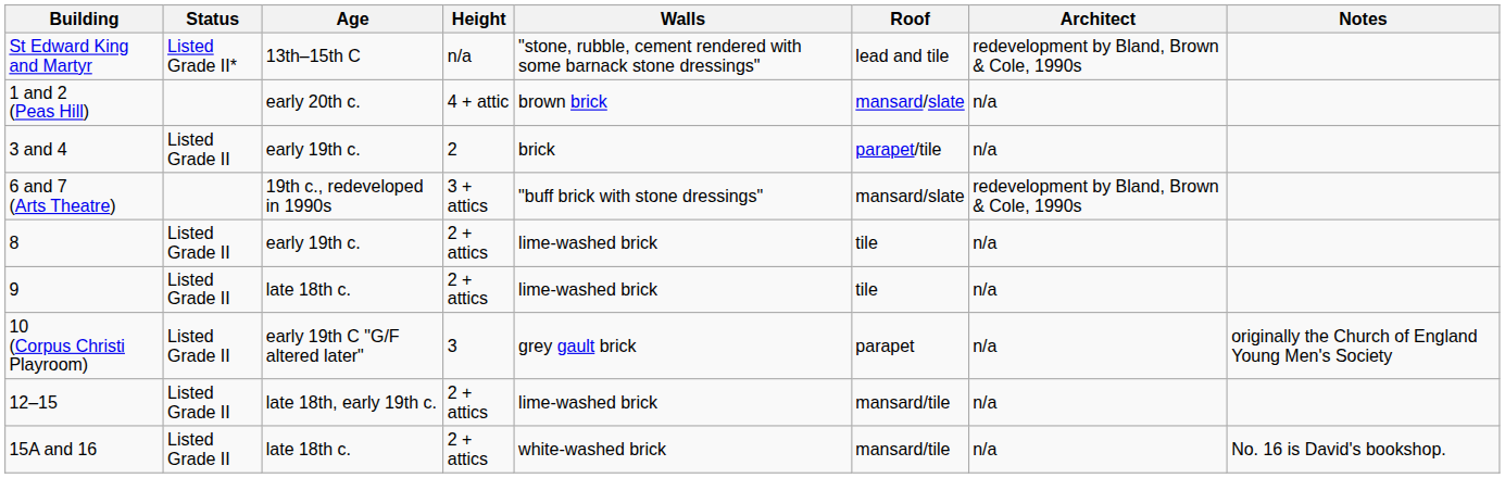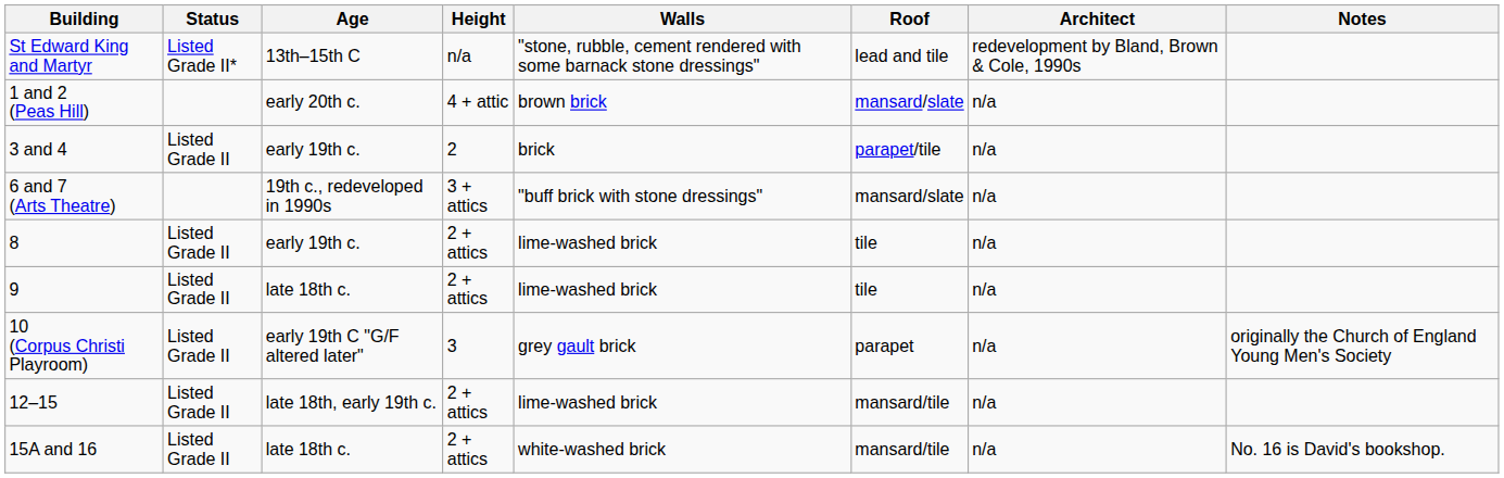 <table class="wikitable" style="font-size:90%; text-align:left; float:center; margin-left:10px;">
 <tr>
 <th>Building</th>
 <th>Status</th>
 <th>Age</th>
 <th>Height</th>
 <th>Walls</th>
 <th>Roof</th>
 <th>Architect</th>
 <th>Notes</th>
 </tr>
 <tr>
 <td><a href='#'>St Edward King and Martyr</a></td>
 <td><a href='#'>Listed</a> Grade II*</td>
 <td>13th–15th C</td>
 <td>n/a</td>
 <td>"stone, rubble, cement rendered with some barnack stone dressings"</td>
 <td>lead and tile</td>
 <td>redevelopment by Bland, Brown & Cole, 1990s</td>
 <td></td>
 </tr>
 <tr>
 <td>1 and 2<br>(<a href='#'>Peas Hill</a>)</td>
 <td></td>
 <td>early 20th c.</td>
 <td>4 + attic</td>
 <td>brown <a href='#'>brick</a></td>
 <td><a href='#'>mansard</a>/<a href='#'>slate</a></td>
 <td>n/a</td>
 <td></td>
 </tr>
 <tr>
 <td>3 and 4</td>
 <td>Listed Grade II</td>
 <td>early 19th c.</td>
 <td>2</td>
 <td>brick</td>
 <td><a href='#'>parapet</a>/tile</td>
 <td>n/a</td>
 <td></td>
 </tr>
 <tr>
 <td>6 and 7<br>(<a href='#'>Arts Theatre</a>)</td>
 <td></td>
 <td>19th c., redeveloped in 1990s</td>
 <td>3 + attics</td>
 <td>"buff brick with stone dressings"</td>
 <td>mansard/slate</td>
-<td>redevelopment by Bland, Brown & Cole, 1990s</td>
+<td>n/a</td>
 <td></td>
 </tr>
 <tr>
 <td>8</td>
 <td>Listed Grade II</td>
 <td>early 19th c.</td>
 <td>2 + attics</td>
 <td>lime-washed brick</td>
 <td>tile</td>
 <td>n/a</td>
 <td></td>
 </tr>
 <tr>
 <td>9</td>
 <td>Listed Grade II</td>
 <td>late 18th c.</td>
 <td>2 + attics</td>
 <td>lime-washed brick</td>
 <td>tile</td>
 <td>n/a</td>
 <td></td>
 </tr>
 <tr>
 <td>10<br>(<a href='#'>Corpus Christi</a> Playroom)</td>
 <td>Listed Grade II</td>
 <td>early 19th C "G/F altered later"</td>
 <td>3</td>
 <td>grey <a href='#'>gault</a> brick</td>
 <td>parapet</td>
 <td>n/a</td>
 <td>originally the Church of England Young Men's Society</td>
 </tr>
 <tr>
 <td>12–15</td>
 <td>Listed Grade II</td>
 <td>late 18th, early 19th c.</td>
 <td>2 + attics</td>
 <td>lime-washed brick</td>
 <td>mansard/tile</td>
 <td>n/a</td>
 <td></td>
 </tr>
 <tr>
 <td>15A and 16</td>
 <td>Listed Grade II</td>
 <td>late 18th c.</td>
 <td>2 + attics</td>
 <td>white-washed brick</td>
 <td>mansard/tile</td>
 <td>n/a</td>
 <td> No. 16 is David's bookshop.</td>
 </tr>
 </table>
